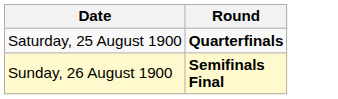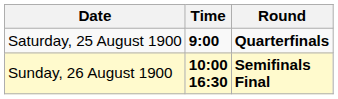 <table class="wikitable">
 <tr>
 <th>Date</th>
+<th>Time</th>
 <th>Round</th>
 </tr>
 <tr>
 <td>Saturday, 25 August 1900</td>
+<td><strong>9:00</strong></td>
 <td><strong>Quarterfinals</strong></td>
 </tr>
 <tr style=background:lemonchiffon>
 <td>Sunday, 26 August 1900</td>
+<td><strong>10:00</strong><br><strong>16:30</strong></td>
 <td><strong>Semifinals</strong><br><strong>Final</strong></td>
 </tr>
 </table>
